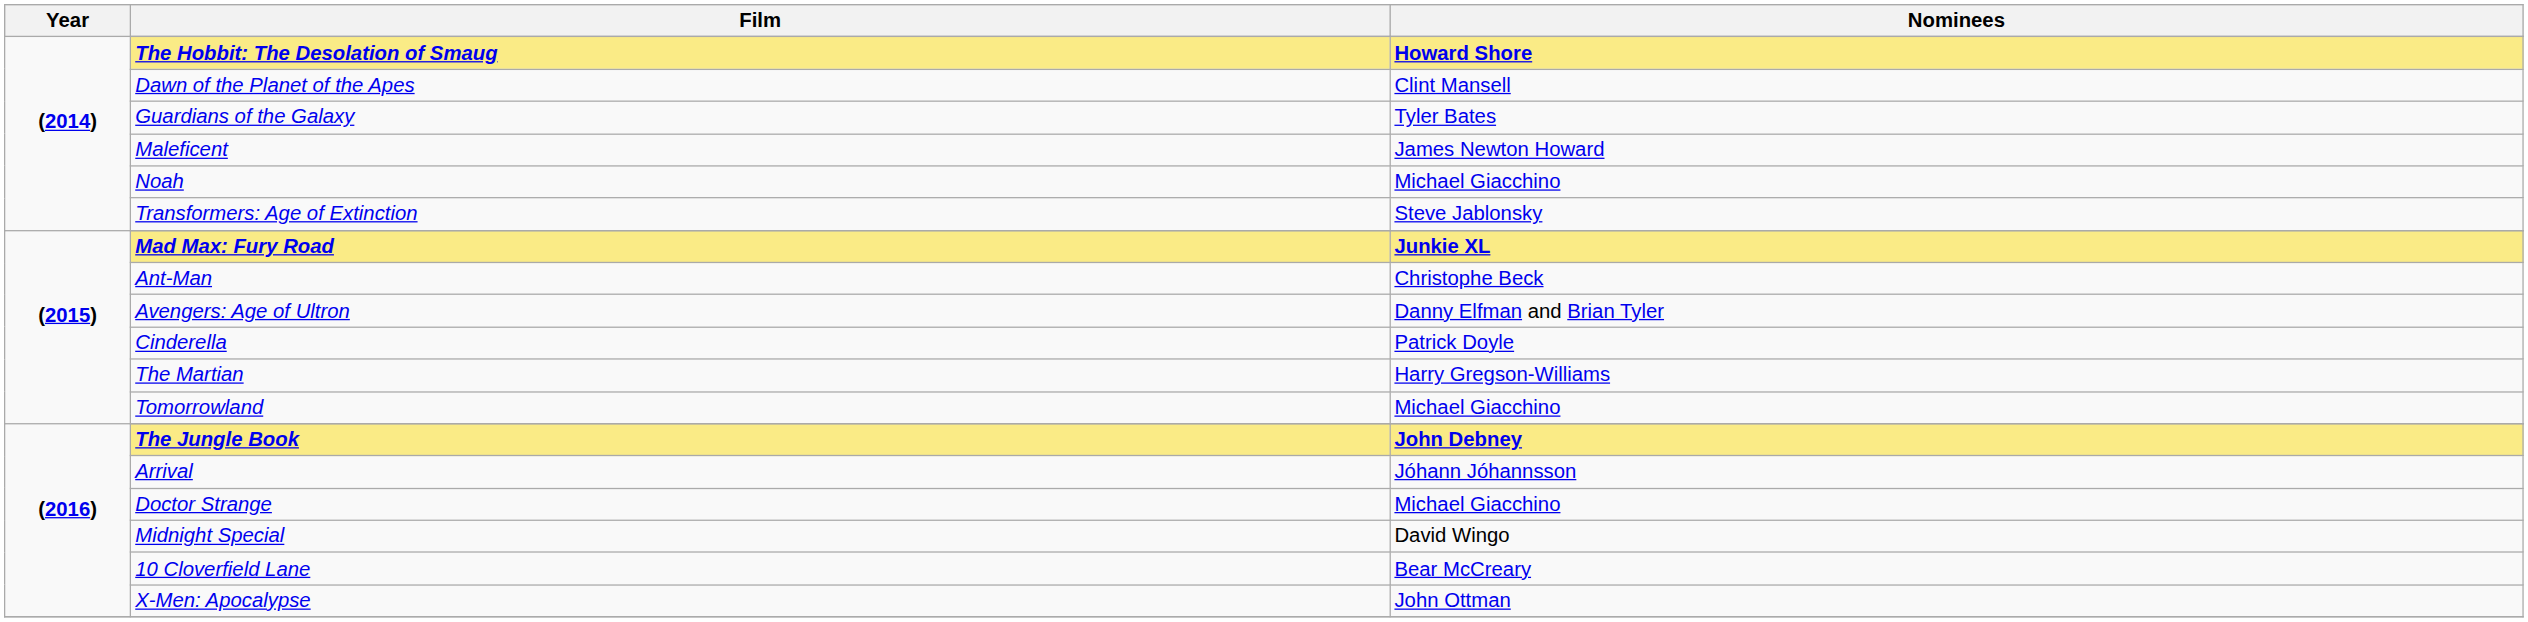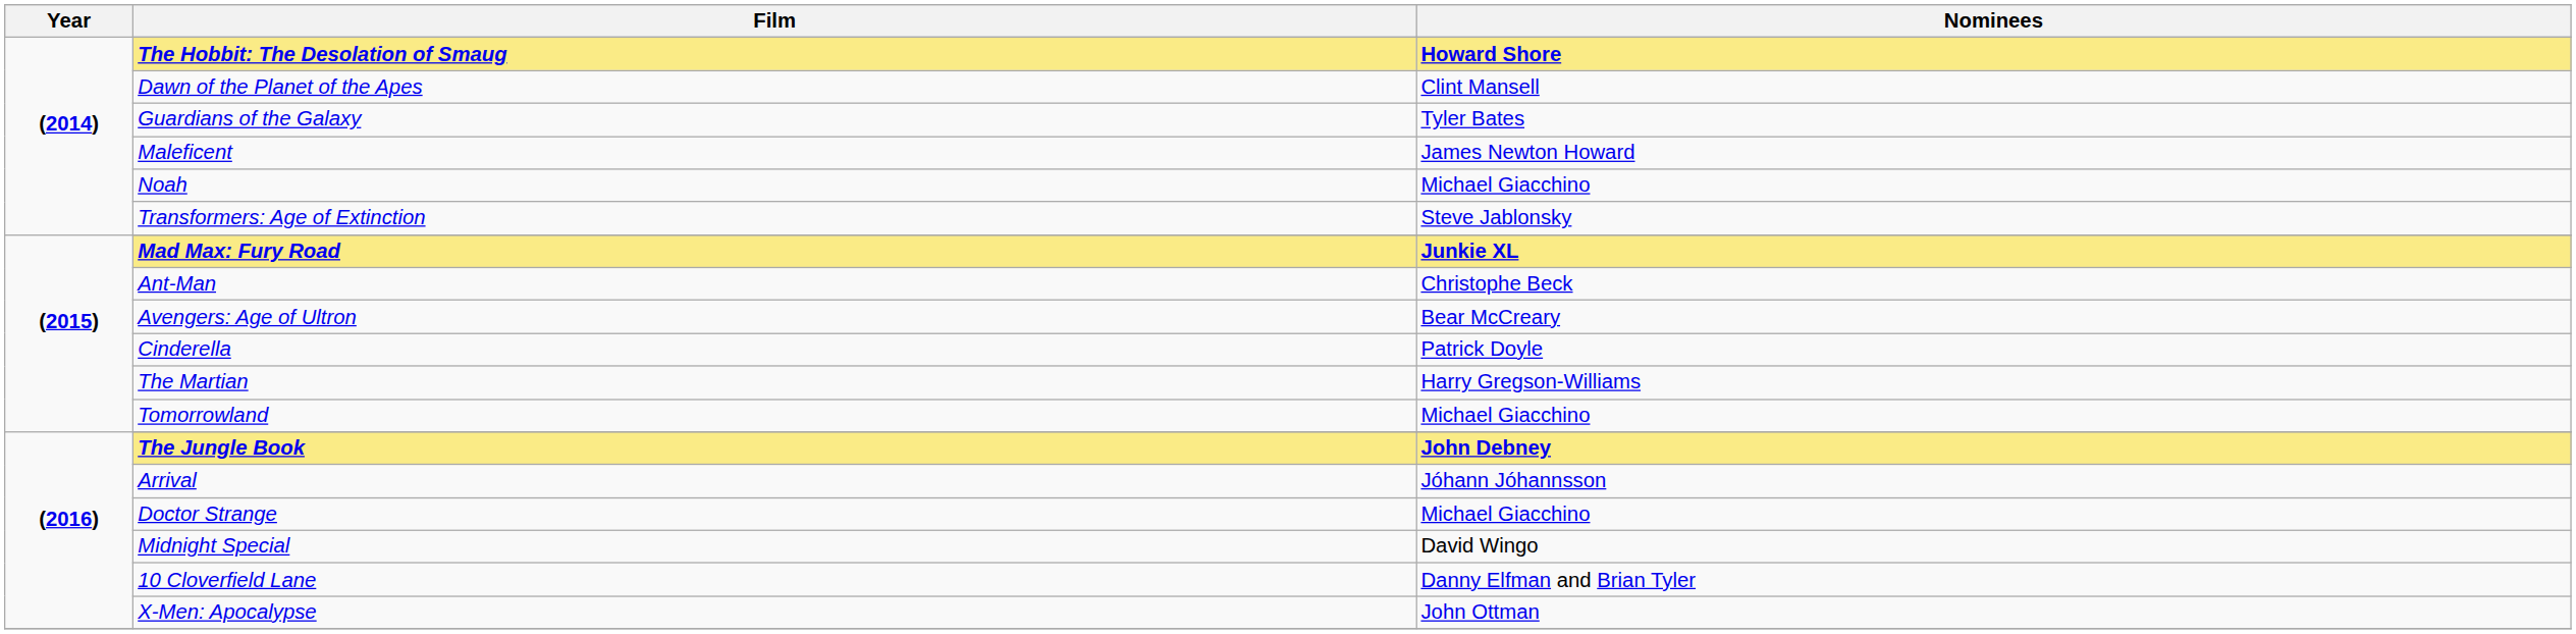 <table class="wikitable" style="width:100%">
 <tr bgcolor="#bebebe">
 <th width="5%">Year</th>
 <th width="50%">Film</th>
 <th width="45%">Nominees</th>
 </tr>
 <tr>
 <td rowspan=7 style="text-align:center"><strong>(<a href='#'>2014</a>)</strong><br> <br> </td>
 </tr>
 <tr style="background:#FAEB86">
 <td><strong><em><a href='#'>The Hobbit: The Desolation of Smaug</a></em></strong></td>
 <td><strong><a href='#'>Howard Shore</a></strong></td>
 </tr>
 <tr>
 <td><em><a href='#'>Dawn of the Planet of the Apes</a></em></td>
 <td><a href='#'>Clint Mansell</a></td>
 </tr>
 <tr>
 <td><em><a href='#'>Guardians of the Galaxy</a></em></td>
 <td><a href='#'>Tyler Bates</a></td>
 </tr>
 <tr>
 <td><em><a href='#'>Maleficent</a></em></td>
 <td><a href='#'>James Newton Howard</a></td>
 </tr>
 <tr>
 <td><em><a href='#'>Noah</a></em></td>
 <td><a href='#'>Michael Giacchino</a></td>
 </tr>
 <tr>
 <td><em><a href='#'>Transformers: Age of Extinction</a></em></td>
 <td><a href='#'>Steve Jablonsky</a></td>
 </tr>
 <tr>
 <td rowspan=7 style="text-align:center"><strong>(<a href='#'>2015</a>)</strong><br> <br> </td>
 </tr>
 <tr style="background:#FAEB86">
 <td><strong><em><a href='#'>Mad Max: Fury Road</a></em></strong></td>
 <td><strong><a href='#'>Junkie XL</a></strong></td>
 </tr>
 <tr>
 <td><em><a href='#'>Ant-Man</a></em></td>
 <td><a href='#'>Christophe Beck</a></td>
 </tr>
 <tr>
 <td><em><a href='#'>Avengers: Age of Ultron</a></em></td>
-<td><a href='#'>Danny Elfman</a> and <a href='#'>Brian Tyler</a></td>
+<td><a href='#'>Bear McCreary</a></td>
 </tr>
 <tr>
 <td><em><a href='#'>Cinderella</a></em></td>
 <td><a href='#'>Patrick Doyle</a></td>
 </tr>
 <tr>
 <td><em><a href='#'>The Martian</a></em></td>
 <td><a href='#'>Harry Gregson-Williams</a></td>
 </tr>
 <tr>
 <td><em><a href='#'>Tomorrowland</a></em></td>
 <td><a href='#'>Michael Giacchino</a></td>
 </tr>
 <tr>
 <td rowspan=7 style="text-align:center"><strong>(<a href='#'>2016</a>)</strong><br> <br> </td>
 </tr>
 <tr style="background:#FAEB86">
 <td><strong><em><a href='#'>The Jungle Book</a></em></strong></td>
 <td><strong><a href='#'>John Debney</a></strong></td>
 </tr>
 <tr>
 <td><em><a href='#'>Arrival</a></em></td>
 <td><a href='#'>Jóhann Jóhannsson</a></td>
 </tr>
 <tr>
 <td><em><a href='#'>Doctor Strange</a></em></td>
 <td><a href='#'>Michael Giacchino</a></td>
 </tr>
 <tr>
 <td><em><a href='#'>Midnight Special</a></em></td>
 <td>David Wingo</td>
 </tr>
 <tr>
 <td><em><a href='#'>10 Cloverfield Lane</a></em></td>
-<td><a href='#'>Bear McCreary</a></td>
+<td><a href='#'>Danny Elfman</a> and <a href='#'>Brian Tyler</a></td>
 </tr>
 <tr>
 <td><em><a href='#'>X-Men: Apocalypse</a></em></td>
 <td><a href='#'>John Ottman</a></td>
 </tr>
 <tr>
 </tr>
 </table>
